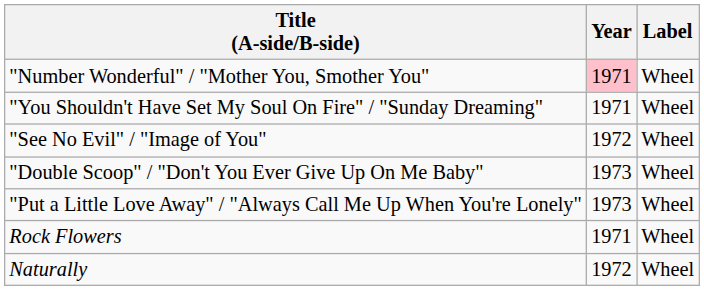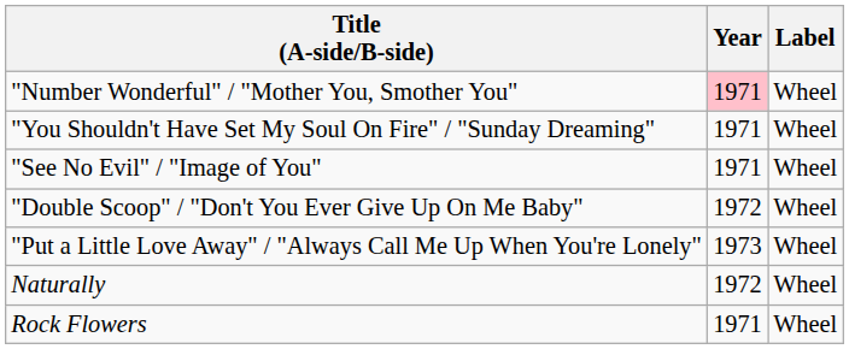 <table class="wikitable">
 <tr>
 <th>Title<br>(A-side/B-side)</th>
 <th>Year</th>
 <th>Label</th>
 </tr>
 <tr>
 <td>"Number Wonderful" / "Mother You, Smother You"</td>
 <td style="background: pink;">1971</td>
 <td>Wheel</td>
 </tr>
 <tr>
 <td>"You Shouldn't Have Set My Soul On Fire" / "Sunday Dreaming"</td>
 <td>1971</td>
 <td>Wheel</td>
 </tr>
 <tr>
 <td>"See No Evil" / "Image of You"</td>
-<td>1972</td>
+<td>1971</td>
 <td>Wheel</td>
 </tr>
 <tr>
 <td>"Double Scoop" / "Don't You Ever Give Up On Me Baby"</td>
-<td>1973</td>
+<td>1972</td>
 <td>Wheel</td>
 </tr>
 <tr>
 <td>"Put a Little Love Away" / "Always Call Me Up When You're Lonely"</td>
 <td>1973</td>
 <td>Wheel</td>
 </tr>
 <tr>
+<td><em>Naturally</em></td>
+<td>1972</td>
+<td>Wheel</td>
+</tr>
+<tr>
 <td><em>Rock Flowers</em></td>
 <td>1971</td>
 <td>Wheel</td>
 </tr>
-<tr>
-<td><em>Naturally</em></td>
-<td>1972</td>
-<td>Wheel</td>
-</tr>
 </table>
